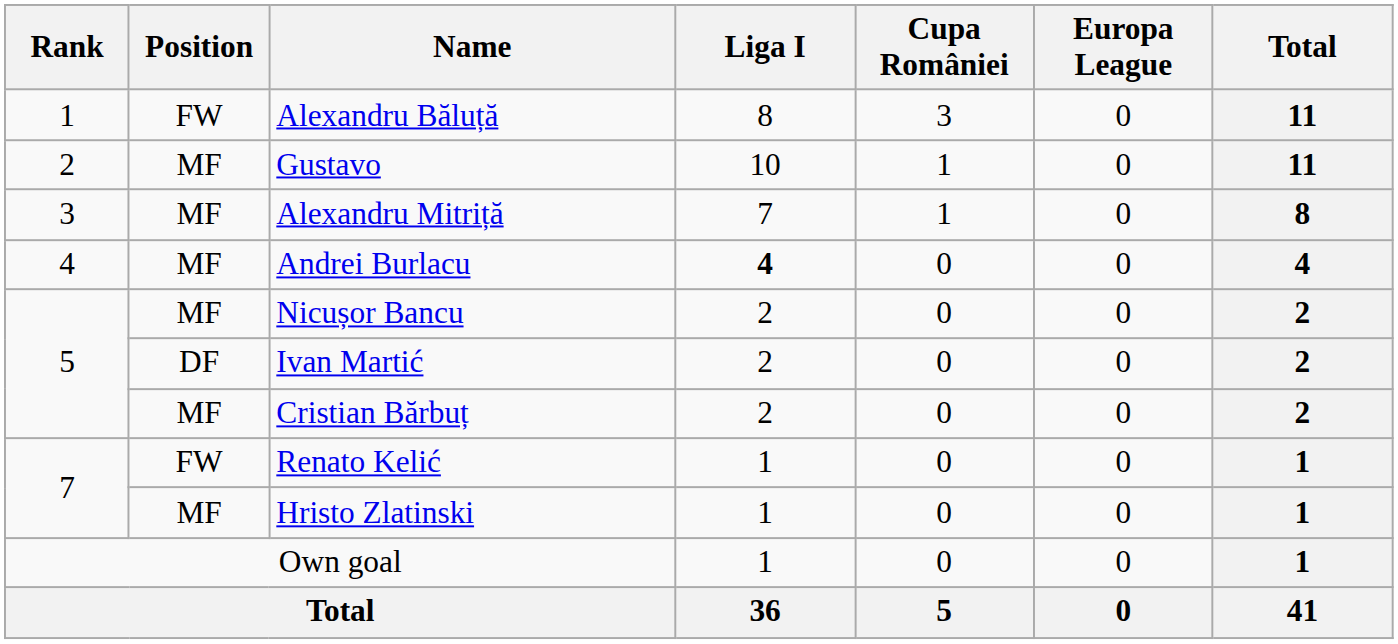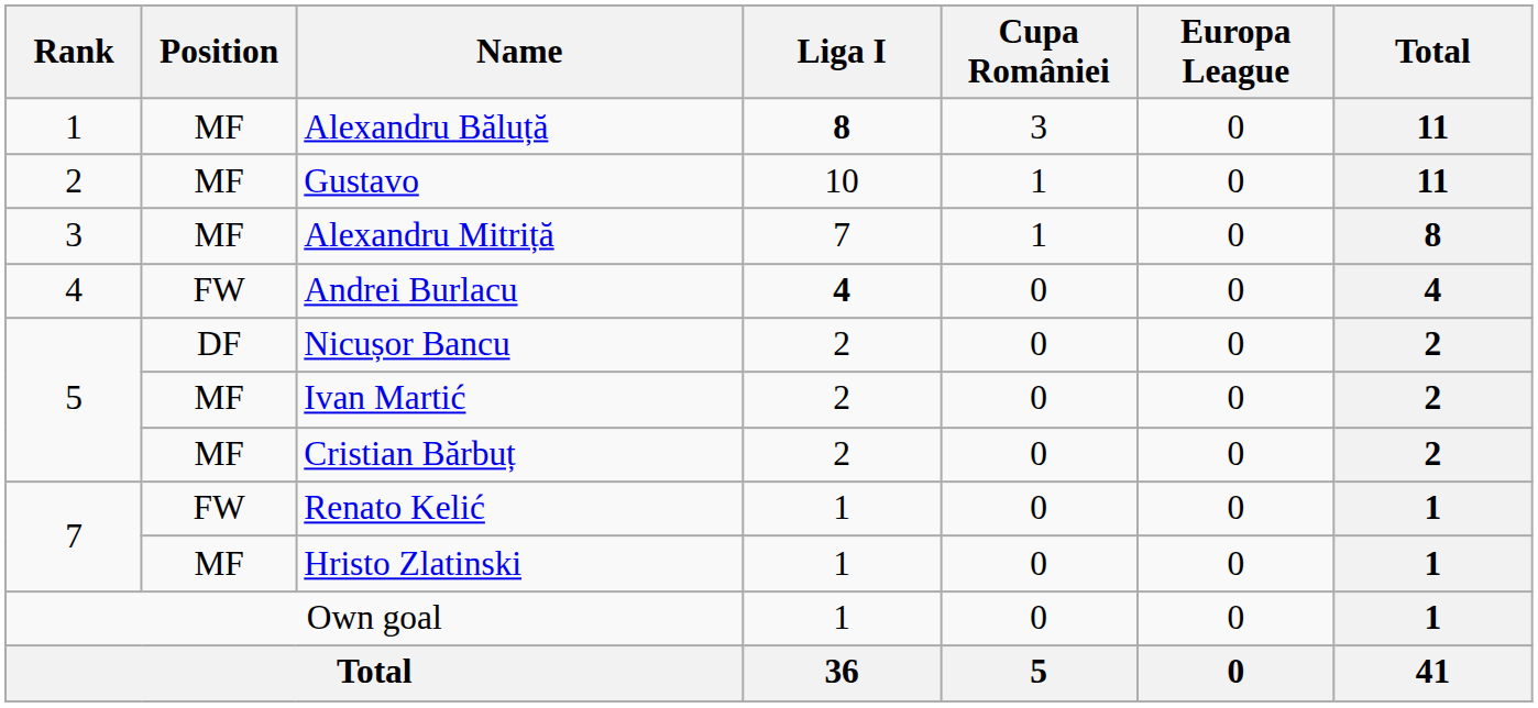 <table class="wikitable" style="text-align:center;">
 <tr>
 <th style="width:56px;">Rank</th>
 <th style="width:64px;">Position</th>
 <th style="width:200px;">Name</th>
 <th style="width:84px;">Liga I</th>
 <th style="width:84px;">Cupa României</th>
 <th style="width:84px;">Europa League</th>
 <th style="width:84px;">Total</th>
 </tr>
 <tr>
 <td>1</td>
-<td>FW</td>
+<td>MF</td>
 <td align="left"> <a href='#'>Alexandru Băluță</a></td>
-<td>8</td>
+<td><strong>8</strong></td>
 <td>3</td>
 <td>0</td>
 <th>11</th>
 </tr>
 <tr>
 <td>2</td>
 <td>MF</td>
 <td align="left"> <a href='#'>Gustavo</a></td>
 <td>10</td>
 <td>1</td>
 <td>0</td>
 <th>11</th>
 </tr>
 <tr>
 <td>3</td>
 <td>MF</td>
 <td align="left"> <a href='#'>Alexandru Mitriță</a></td>
 <td>7</td>
 <td>1</td>
 <td>0</td>
 <th>8</th>
 </tr>
 <tr>
 <td>4</td>
-<td>MF</td>
+<td>FW</td>
 <td align="left"> <a href='#'>Andrei Burlacu</a></td>
 <td><strong>4</strong></td>
 <td>0</td>
 <td>0</td>
 <th>4</th>
 </tr>
 <tr>
 <td rowspan="3">5</td>
-<td>MF</td>
+<td>DF</td>
 <td align="left"> <a href='#'>Nicușor Bancu</a></td>
 <td>2</td>
 <td>0</td>
 <td>0</td>
 <th>2</th>
 </tr>
 <tr>
-<td>DF</td>
+<td>MF</td>
 <td align="left"> <a href='#'>Ivan Martić</a></td>
 <td>2</td>
 <td>0</td>
 <td>0</td>
 <th>2</th>
 </tr>
 <tr>
 <td>MF</td>
 <td align="left"> <a href='#'>Cristian Bărbuț</a></td>
 <td>2</td>
 <td>0</td>
 <td>0</td>
 <th>2</th>
 </tr>
 <tr>
 <td rowspan="2">7</td>
 <td>FW</td>
 <td align="left"> <a href='#'>Renato Kelić</a></td>
 <td>1</td>
 <td>0</td>
 <td>0</td>
 <th>1</th>
 </tr>
 <tr>
 <td>MF</td>
 <td align="left"> <a href='#'>Hristo Zlatinski</a></td>
 <td>1</td>
 <td>0</td>
 <td>0</td>
 <th>1</th>
 </tr>
 <tr>
 <td colspan="3">Own goal</td>
 <td>1</td>
 <td>0</td>
 <td>0</td>
 <th>1</th>
 </tr>
 <tr>
 <th colspan="3">Total</th>
 <th>36</th>
 <th>5</th>
 <th>0</th>
 <th>41</th>
 </tr>
 </table>
